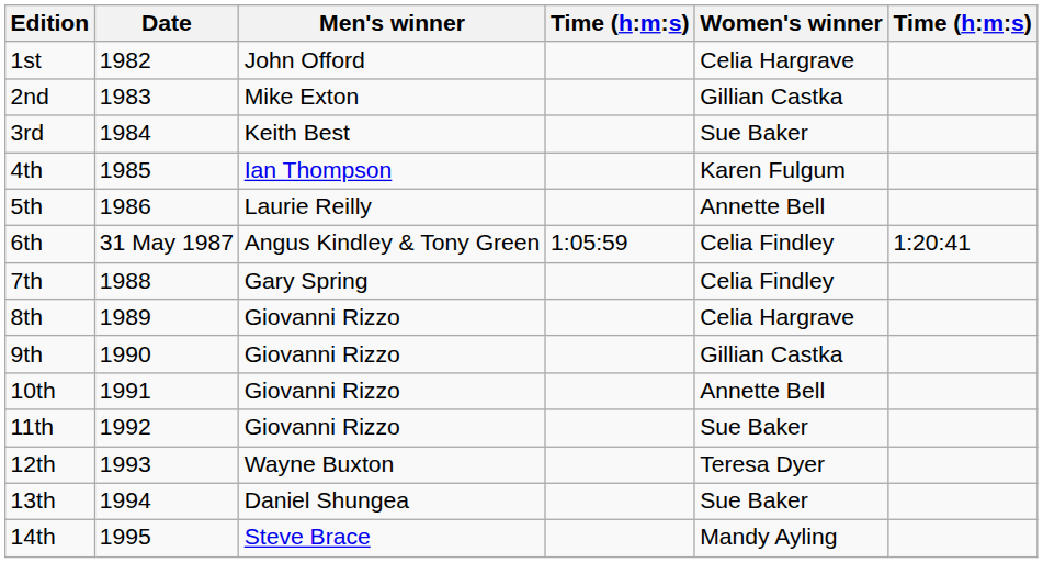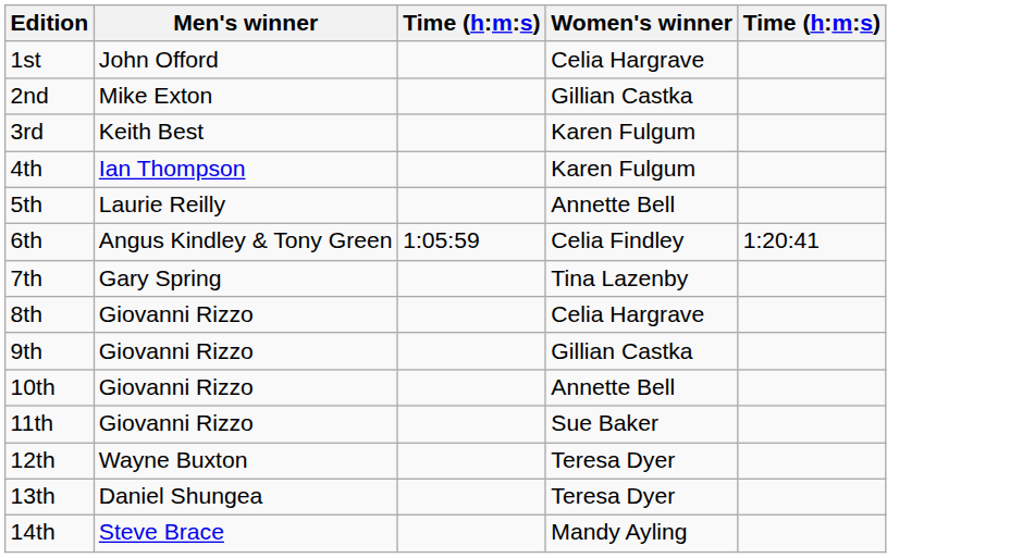 <table class="wikitable sortable">
 <tr>
 <th class="unsortable">Edition</th>
-<th>Date</th>
 <th>Men's winner</th>
 <th>Time (<a href='#'>h</a>:<a href='#'>m</a>:<a href='#'>s</a>)</th>
 <th>Women's winner</th>
 <th>Time  (<a href='#'>h</a>:<a href='#'>m</a>:<a href='#'>s</a>)</th>
 </tr>
 <tr>
 <td>1st</td>
-<td>1982</td>
 <td>John Offord</td>
 <td></td>
 <td>Celia Hargrave</td>
 <td></td>
 </tr>
 <tr>
 <td>2nd</td>
-<td>1983</td>
 <td>Mike Exton</td>
 <td></td>
 <td>Gillian Castka</td>
 <td></td>
 </tr>
 <tr>
 <td>3rd</td>
-<td>1984</td>
 <td>Keith Best</td>
 <td></td>
-<td>Sue Baker</td>
+<td>Karen Fulgum</td>
 <td></td>
 </tr>
 <tr>
 <td>4th</td>
-<td>1985</td>
 <td><a href='#'>Ian Thompson</a></td>
 <td></td>
 <td>Karen Fulgum</td>
 <td></td>
 </tr>
 <tr>
 <td>5th</td>
-<td>1986</td>
 <td>Laurie Reilly</td>
 <td></td>
 <td>Annette Bell</td>
 <td></td>
 </tr>
 <tr>
 <td>6th</td>
-<td>31 May 1987</td>
 <td>Angus Kindley & Tony Green</td>
 <td>1:05:59</td>
 <td>Celia Findley</td>
 <td>1:20:41 </td>
 </tr>
 <tr>
 <td>7th</td>
-<td>1988</td>
 <td>Gary Spring</td>
 <td></td>
-<td>Celia Findley</td>
+<td>Tina Lazenby</td>
 <td></td>
 </tr>
 <tr>
 <td>8th</td>
-<td>1989</td>
 <td>Giovanni Rizzo</td>
 <td></td>
 <td>Celia Hargrave</td>
 <td></td>
 </tr>
 <tr>
 <td>9th</td>
-<td>1990</td>
 <td>Giovanni Rizzo</td>
 <td></td>
 <td>Gillian Castka</td>
 <td></td>
 </tr>
 <tr>
 <td>10th</td>
-<td>1991</td>
 <td>Giovanni Rizzo</td>
 <td></td>
 <td>Annette Bell</td>
 <td></td>
 </tr>
 <tr>
 <td>11th</td>
-<td>1992</td>
 <td>Giovanni Rizzo</td>
 <td></td>
 <td>Sue Baker</td>
 <td></td>
 </tr>
 <tr>
 <td>12th</td>
-<td>1993</td>
 <td>Wayne Buxton</td>
 <td></td>
 <td>Teresa Dyer</td>
 <td></td>
 </tr>
 <tr>
 <td>13th</td>
-<td>1994</td>
 <td>Daniel Shungea</td>
 <td></td>
-<td>Sue Baker</td>
+<td>Teresa Dyer</td>
 <td></td>
 </tr>
 <tr>
 <td>14th</td>
-<td>1995</td>
 <td><a href='#'>Steve Brace</a></td>
 <td></td>
 <td>Mandy Ayling</td>
 <td></td>
 </tr>
 </table>
